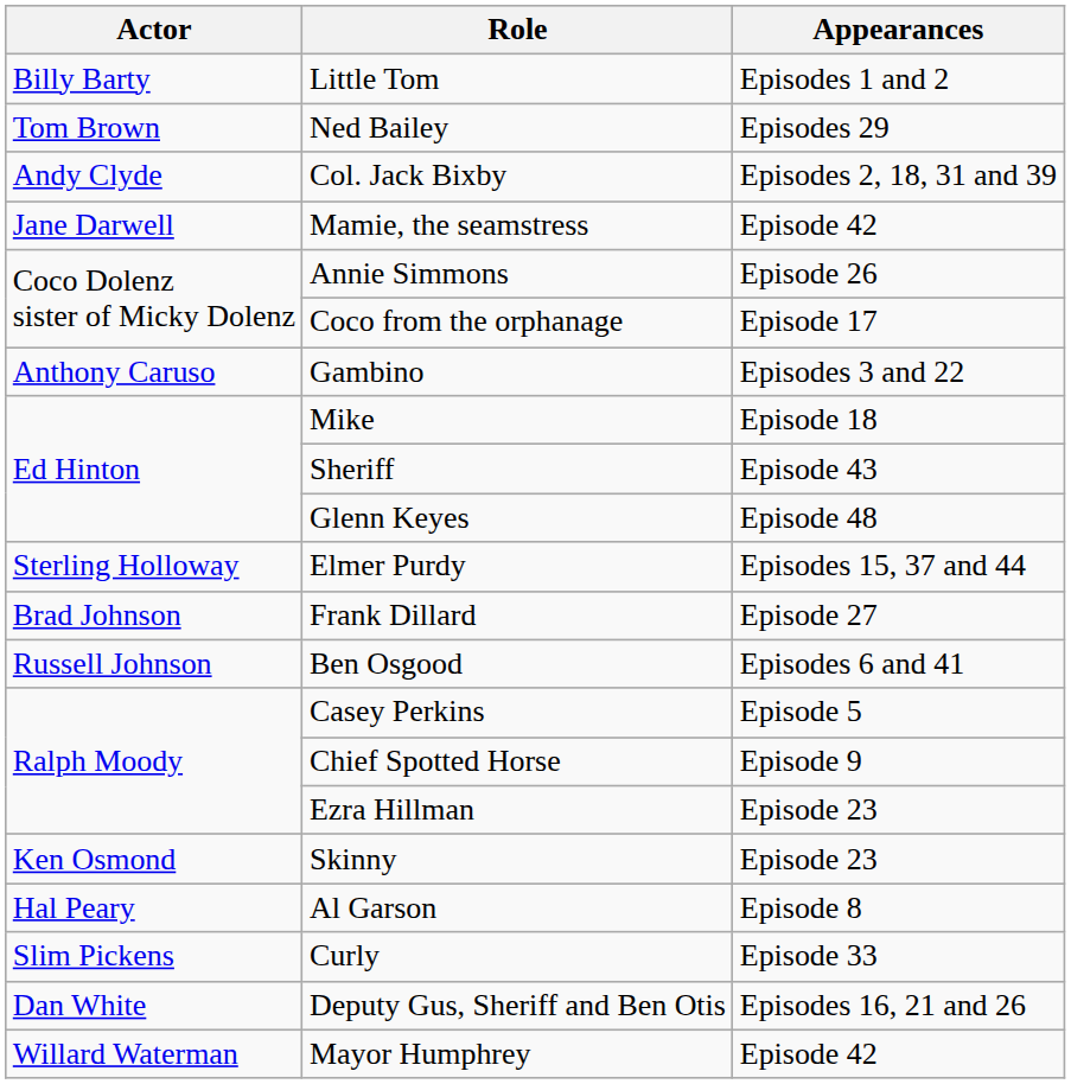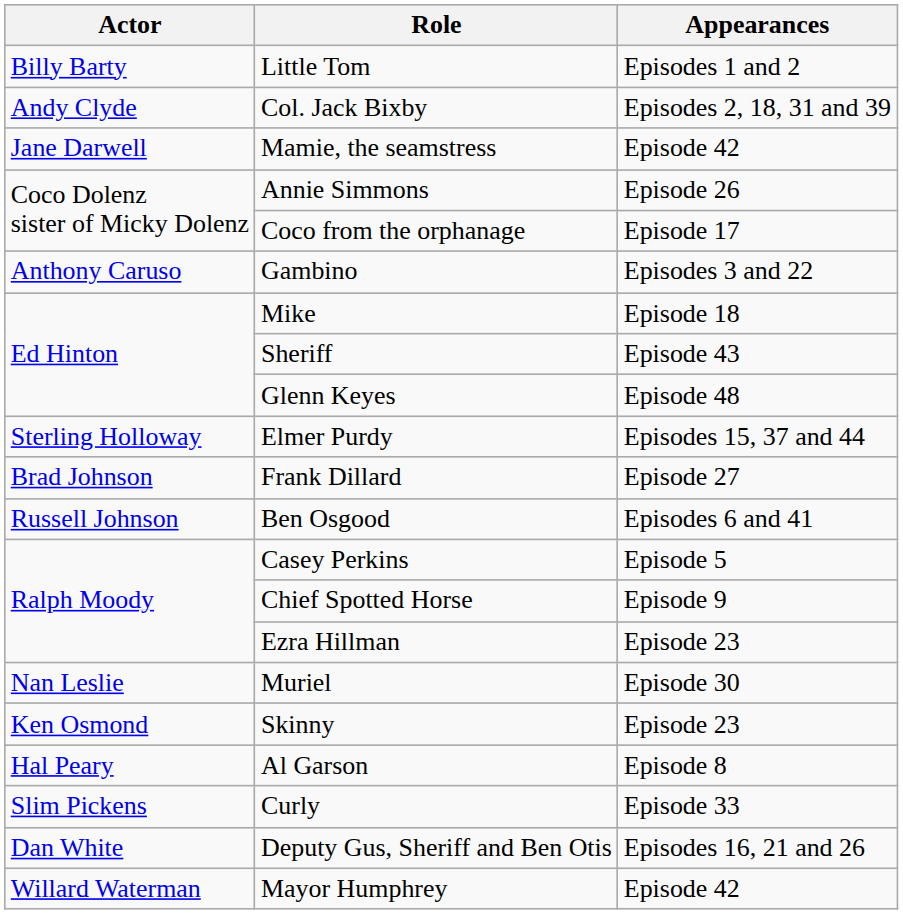 <table class="wikitable">
 <tr>
 <th>Actor</th>
 <th>Role</th>
 <th>Appearances</th>
 </tr>
 <tr>
 <td><a href='#'>Billy Barty</a></td>
 <td>Little Tom</td>
 <td>Episodes 1 and 2</td>
-</tr>
-<tr>
-<td><a href='#'>Tom Brown</a></td>
-<td>Ned Bailey</td>
-<td>Episodes 29</td>
 </tr>
 <tr>
 <td><a href='#'>Andy Clyde</a></td>
 <td>Col. Jack Bixby</td>
 <td>Episodes 2, 18, 31 and 39</td>
 </tr>
 <tr>
 <td><a href='#'>Jane Darwell</a></td>
 <td>Mamie, the seamstress</td>
 <td>Episode 42</td>
 </tr>
 <tr>
 <td rowspan="2">Coco Dolenz <br>sister of Micky Dolenz</td>
 <td>Annie Simmons</td>
 <td>Episode 26</td>
 </tr>
 <tr>
 <td>Coco from the orphanage</td>
 <td>Episode 17</td>
 </tr>
 <tr>
 <td><a href='#'>Anthony Caruso</a></td>
 <td>Gambino</td>
 <td>Episodes 3 and 22</td>
 </tr>
 <tr>
 <td rowspan="3"><a href='#'>Ed Hinton</a></td>
 <td>Mike</td>
 <td>Episode 18</td>
 </tr>
 <tr>
 <td>Sheriff</td>
 <td>Episode 43</td>
 </tr>
 <tr>
 <td>Glenn Keyes</td>
 <td>Episode 48</td>
 </tr>
 <tr>
 <td><a href='#'>Sterling Holloway</a></td>
 <td>Elmer Purdy</td>
 <td>Episodes 15, 37 and 44</td>
 </tr>
 <tr>
 <td><a href='#'>Brad Johnson</a></td>
 <td>Frank Dillard</td>
 <td>Episode 27</td>
 </tr>
 <tr>
 <td><a href='#'>Russell Johnson</a></td>
 <td>Ben Osgood</td>
 <td>Episodes 6 and 41</td>
 </tr>
 <tr>
 <td rowspan="3"><a href='#'>Ralph Moody</a></td>
 <td>Casey Perkins</td>
 <td>Episode 5</td>
 </tr>
 <tr>
 <td>Chief Spotted Horse</td>
 <td>Episode 9</td>
 </tr>
 <tr>
 <td>Ezra Hillman</td>
 <td>Episode 23</td>
 </tr>
 <tr>
+<td><a href='#'>Nan Leslie</a></td>
+<td>Muriel</td>
+<td>Episode 30</td>
+</tr>
+<tr>
 <td><a href='#'>Ken Osmond</a></td>
 <td>Skinny</td>
 <td>Episode 23</td>
 </tr>
 <tr>
 <td><a href='#'>Hal Peary</a></td>
 <td>Al Garson</td>
 <td>Episode 8</td>
 </tr>
 <tr>
 <td><a href='#'>Slim Pickens</a></td>
 <td>Curly</td>
 <td>Episode 33</td>
 </tr>
 <tr>
 <td><a href='#'>Dan White</a></td>
 <td>Deputy Gus, Sheriff and Ben Otis</td>
 <td>Episodes 16, 21 and 26</td>
 </tr>
 <tr>
 <td><a href='#'>Willard Waterman</a></td>
 <td>Mayor Humphrey</td>
 <td>Episode 42</td>
 </tr>
 </table>
